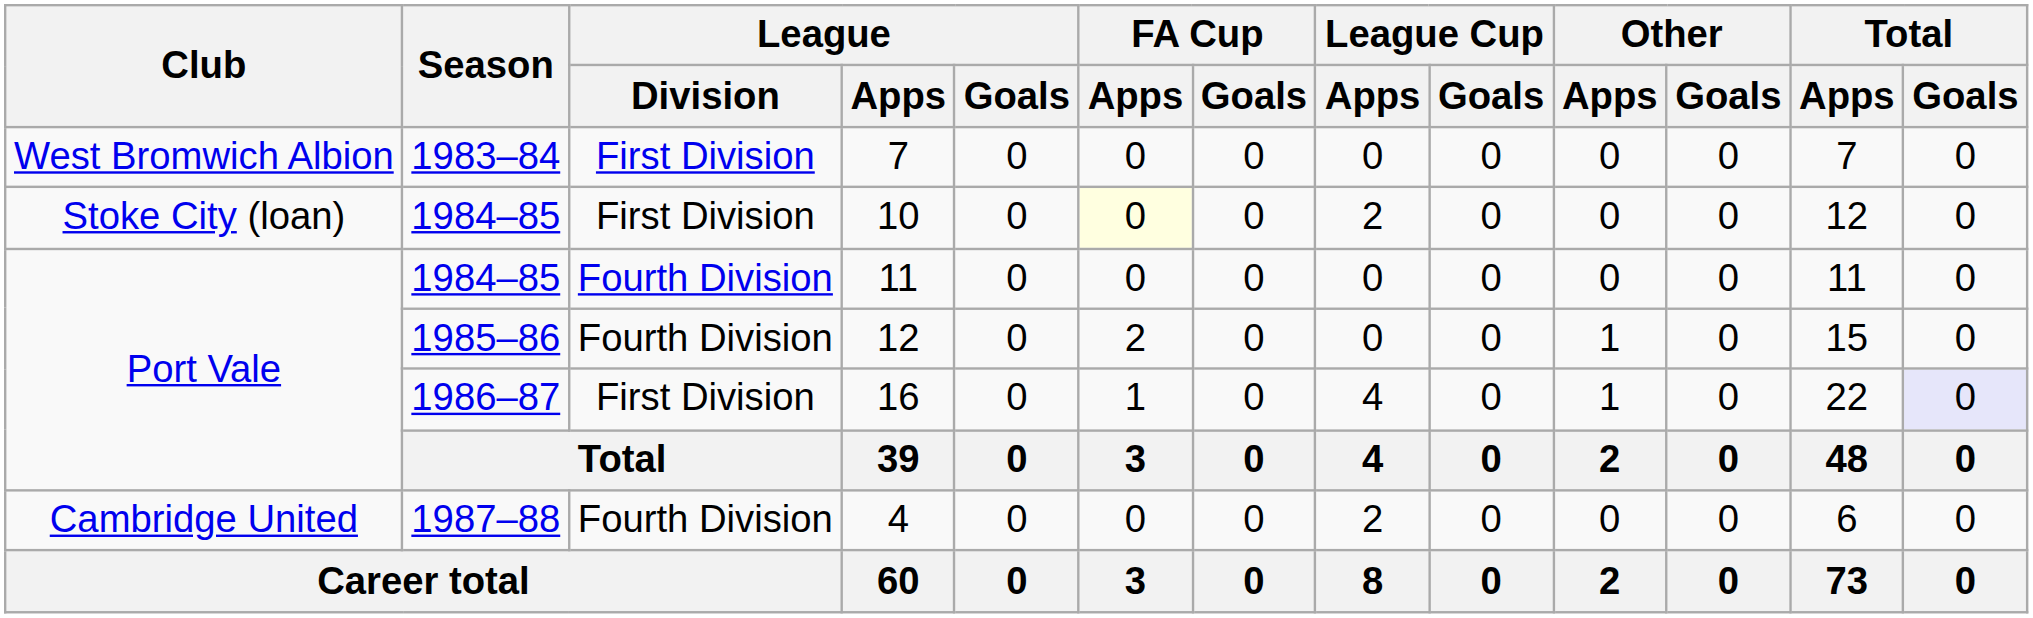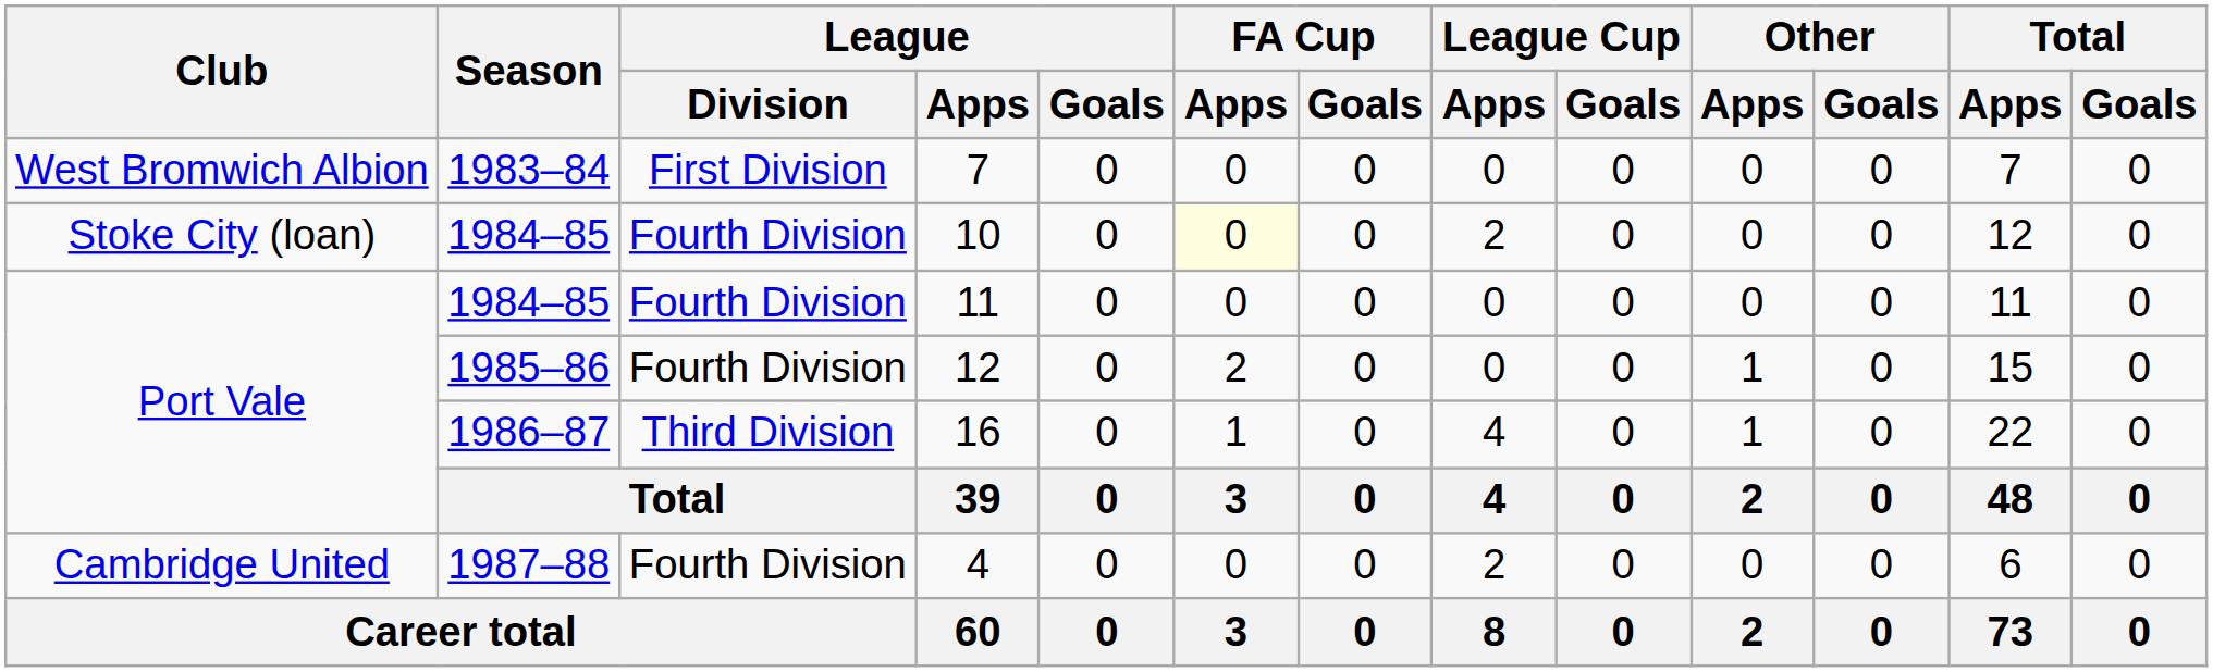 <table class="wikitable" style="text-align: center;">
 <tr>
 <th rowspan="2">Club</th>
 <th rowspan="2">Season</th>
 <th colspan="3">League</th>
 <th colspan="2">FA Cup</th>
 <th colspan="2">League Cup</th>
 <th colspan="2">Other</th>
 <th colspan="2">Total</th>
 </tr>
 <tr>
 <th>Division</th>
 <th>Apps</th>
 <th>Goals</th>
 <th>Apps</th>
 <th>Goals</th>
 <th>Apps</th>
 <th>Goals</th>
 <th>Apps</th>
 <th>Goals</th>
 <th>Apps</th>
 <th>Goals</th>
 </tr>
 <tr>
 <td><a href='#'>West Bromwich Albion</a></td>
 <td><a href='#'>1983–84</a></td>
 <td><a href='#'>First Division</a></td>
 <td>7</td>
 <td>0</td>
 <td>0</td>
 <td>0</td>
 <td>0</td>
 <td>0</td>
 <td>0</td>
 <td>0</td>
 <td>7</td>
 <td>0</td>
 </tr>
 <tr>
 <td><a href='#'>Stoke City</a> (loan)</td>
 <td><a href='#'>1984–85</a></td>
-<td>First Division</td>
+<td><a href='#'>Fourth Division</a></td>
 <td>10</td>
 <td>0</td>
 <td style="background: lightyellow;">0</td>
 <td>0</td>
 <td>2</td>
 <td>0</td>
 <td>0</td>
 <td>0</td>
 <td>12</td>
 <td>0</td>
 </tr>
 <tr>
 <td rowspan="4"><a href='#'>Port Vale</a></td>
 <td><a href='#'>1984–85</a></td>
 <td><a href='#'>Fourth Division</a></td>
 <td>11</td>
 <td>0</td>
 <td>0</td>
 <td>0</td>
 <td>0</td>
 <td>0</td>
 <td>0</td>
 <td>0</td>
 <td>11</td>
 <td>0</td>
 </tr>
 <tr>
 <td><a href='#'>1985–86</a></td>
 <td>Fourth Division</td>
 <td>12</td>
 <td>0</td>
 <td>2</td>
 <td>0</td>
 <td>0</td>
 <td>0</td>
 <td>1</td>
 <td>0</td>
 <td>15</td>
 <td>0</td>
 </tr>
 <tr>
 <td><a href='#'>1986–87</a></td>
-<td>First Division</td>
+<td><a href='#'>Third Division</a></td>
 <td>16</td>
 <td>0</td>
 <td>1</td>
 <td>0</td>
 <td>4</td>
 <td>0</td>
 <td>1</td>
 <td>0</td>
 <td>22</td>
-<td style="background: lavender;">0</td>
+<td>0</td>
 </tr>
 <tr>
 <th colspan="2">Total</th>
 <th>39</th>
 <th>0</th>
 <th>3</th>
 <th>0</th>
 <th>4</th>
 <th>0</th>
 <th>2</th>
 <th>0</th>
 <th>48</th>
 <th>0</th>
 </tr>
 <tr>
 <td><a href='#'>Cambridge United</a></td>
 <td><a href='#'>1987–88</a></td>
 <td>Fourth Division</td>
 <td>4</td>
 <td>0</td>
 <td>0</td>
 <td>0</td>
 <td>2</td>
 <td>0</td>
 <td>0</td>
 <td>0</td>
 <td>6</td>
 <td>0</td>
 </tr>
 <tr>
 <th colspan="3">Career total</th>
 <th>60</th>
 <th>0</th>
 <th>3</th>
 <th>0</th>
 <th>8</th>
 <th>0</th>
 <th>2</th>
 <th>0</th>
 <th>73</th>
 <th>0</th>
 </tr>
 </table>
